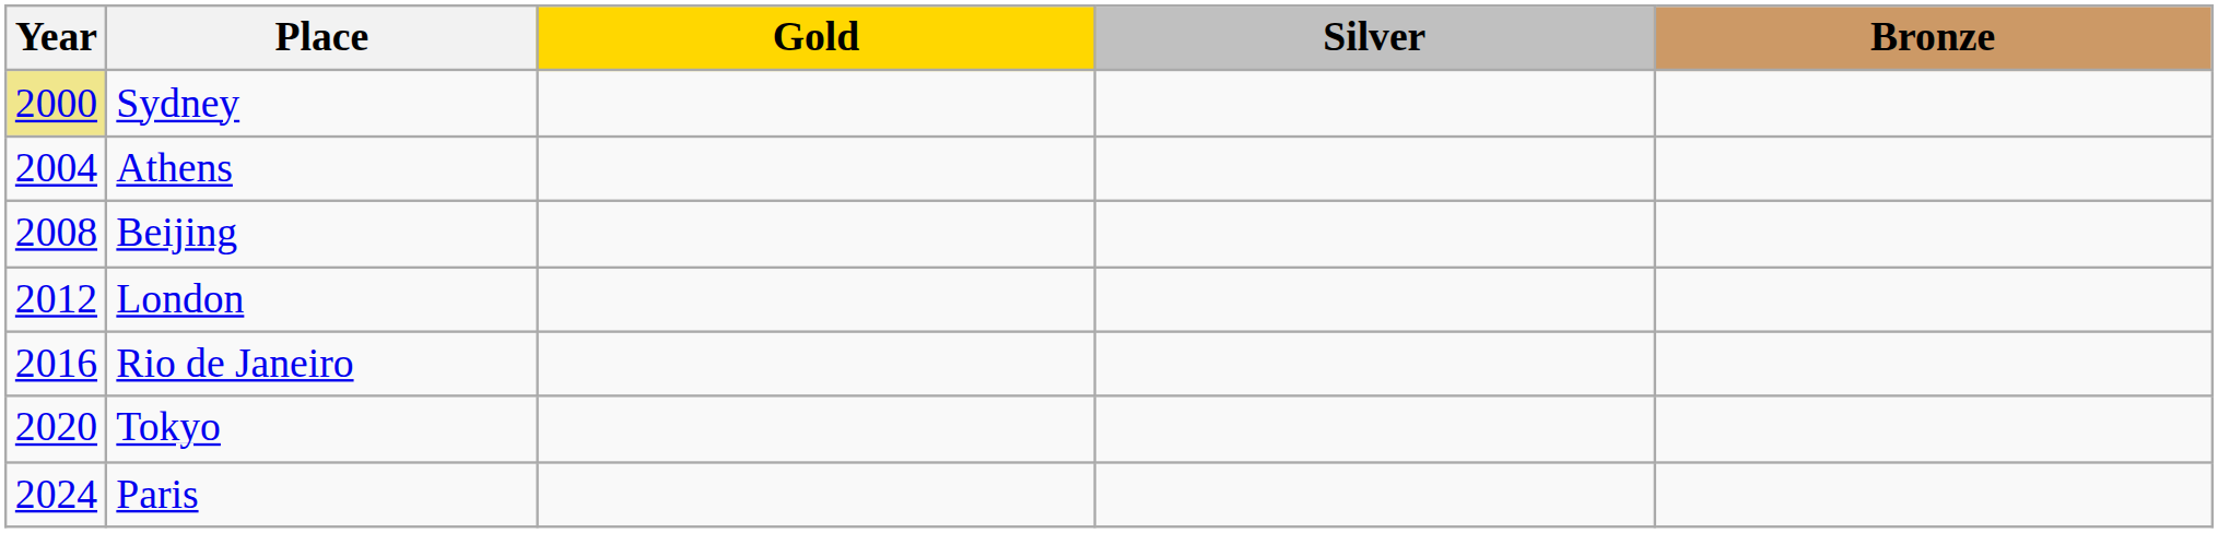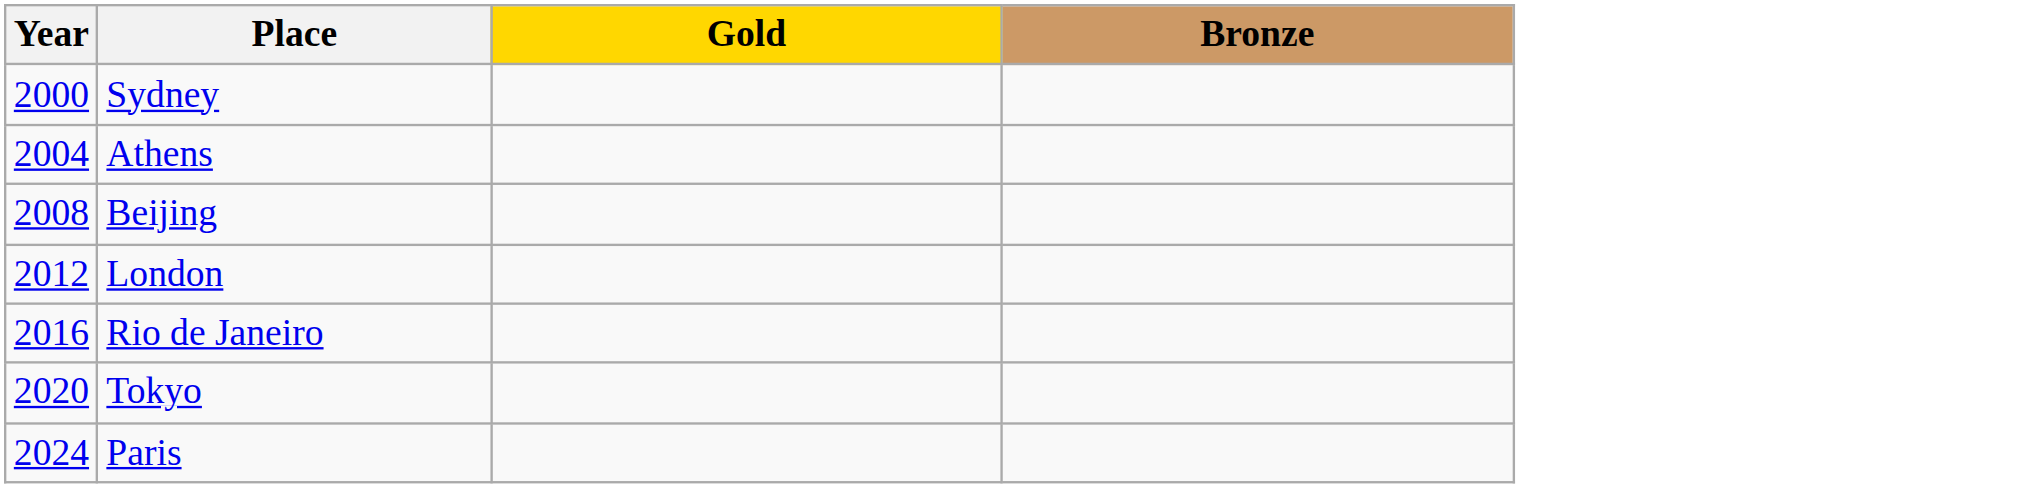 <table class="wikitable">
 <tr>
 <th>Year</th>
 <th width="160">Place</th>
 <th style="background:gold"    width="210">Gold</th>
-<th style="background:silver"  width="210">Silver</th>
 <th style="background:#cc9966" width="210">Bronze</th>
 </tr>
 <tr>
-<td style="background: khaki;"><a href='#'>2000</a></td>
+<td><a href='#'>2000</a></td>
 <td> <a href='#'>Sydney</a></td>
-<td></td>
 <td></td>
 <td></td>
 </tr>
 <tr>
 <td><a href='#'>2004</a></td>
 <td> <a href='#'>Athens</a></td>
 <td></td>
 <td></td>
-<td></td>
 </tr>
 <tr>
 <td><a href='#'>2008</a></td>
 <td> <a href='#'>Beijing</a></td>
-<td></td>
 <td></td>
 <td></td>
 </tr>
 <tr>
 <td><a href='#'>2012</a></td>
 <td> <a href='#'>London</a></td>
 <td></td>
 <td></td>
-<td></td>
 </tr>
 <tr>
 <td><a href='#'>2016</a></td>
 <td> <a href='#'>Rio de Janeiro</a></td>
-<td></td>
 <td></td>
 <td></td>
 </tr>
 <tr>
 <td><a href='#'>2020</a></td>
 <td> <a href='#'>Tokyo</a></td>
 <td></td>
 <td></td>
-<td></td>
 </tr>
 <tr>
 <td><a href='#'>2024</a></td>
 <td> <a href='#'>Paris</a></td>
 <td></td>
 <td></td>
-<td></td>
 </tr>
 </table>
